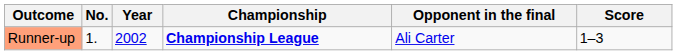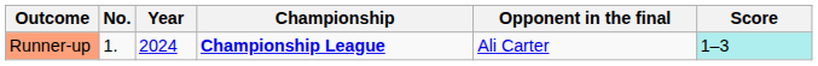 <table class="wikitable sortable">
 <tr>
 <th width="80">Outcome</th>
 <th width="20">No.</th>
 <th width="50">Year</th>
 <th width="250">Championship</th>
 <th width="200">Opponent in the final</th>
 <th width="100">Score</th>
 </tr>
 <tr>
 <td style="background:#ffa07a;">Runner-up</td>
 <td>1.</td>
-<td><a href='#'>2002</a></td>
+<td><a href='#'>2024</a></td>
 <td><strong><a href='#'>Championship League</a></strong></td>
 <td> <a href='#'>Ali Carter</a></td>
-<td>1–3</td>
+<td style="background: paleturquoise;">1–3</td>
 </tr>
 </table>
